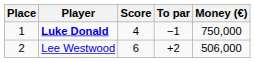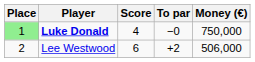 <table class="wikitable">
 <tr>
 <th>Place</th>
 <th>Player</th>
 <th>Score</th>
 <th>To par</th>
 <th>Money (€)</th>
 </tr>
 <tr>
-<td align=center>1</td>
+<td align=center style="background: lightgreen;">1</td>
 <td> <strong><a href='#'>Luke Donald</a></strong></td>
 <td style="text-align:center;">4</td>
-<td align=center>−1</td>
+<td align=center>−0</td>
 <td style="text-align:center;">750,000</td>
 </tr>
 <tr>
 <td align=center>2</td>
 <td> <a href='#'>Lee Westwood</a></td>
 <td style="text-align:center;">6</td>
 <td align=center>+2</td>
 <td style="text-align:center;">506,000</td>
 </tr>
 </table>
